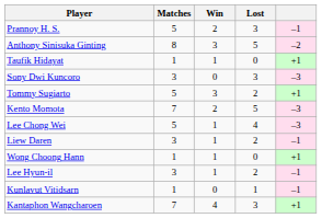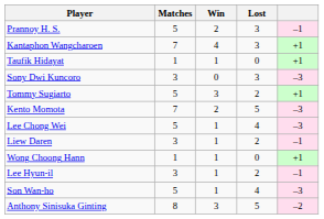 <table class=wikitable style="text-align:center; font-size:small">
 <tr>
 <th width="200">Player</th>
 <th width="50">Matches</th>
 <th width="50">Win</th>
 <th width="50">Lost</th>
 <th width="50"></th>
 </tr>
 <tr>
 <td align="left"> <a href='#'>Prannoy H. S.</a></td>
 <td>5</td>
 <td>2</td>
 <td>3</td>
 <td bgcolor="#ffddee">–1</td>
 </tr>
 <tr>
-<td align="left"> <a href='#'>Anthony Sinisuka Ginting</a></td>
-<td>8</td>
+<td align="left"> <a href='#'>Kantaphon Wangcharoen</a></td>
+<td>7</td>
+<td>4</td>
 <td>3</td>
-<td>5</td>
-<td bgcolor="#ffddee">–2</td>
+<td bgcolor="#ccffcc">+1</td>
 </tr>
 <tr>
 <td align="left"> <a href='#'>Taufik Hidayat</a></td>
 <td>1</td>
 <td>1</td>
 <td>0</td>
 <td bgcolor="#ccffcc">+1</td>
 </tr>
 <tr>
 <td align="left"> <a href='#'>Sony Dwi Kuncoro</a></td>
 <td>3</td>
 <td>0</td>
 <td>3</td>
 <td bgcolor="#ffddee">–3</td>
 </tr>
 <tr>
 <td align="left"> <a href='#'>Tommy Sugiarto</a></td>
 <td>5</td>
 <td>3</td>
 <td>2</td>
 <td bgcolor="#ccffcc">+1</td>
 </tr>
 <tr>
 <td align="left"> <a href='#'>Kento Momota</a></td>
 <td>7</td>
 <td>2</td>
 <td>5</td>
 <td bgcolor="#ffddee">–3</td>
 </tr>
 <tr>
 <td align="left"> <a href='#'>Lee Chong Wei</a></td>
 <td>5</td>
 <td>1</td>
 <td>4</td>
 <td bgcolor="#ffddee">–3</td>
 </tr>
 <tr>
 <td align="left"> <a href='#'>Liew Daren</a></td>
 <td>3</td>
 <td>1</td>
 <td>2</td>
 <td bgcolor="#ffddee">–1</td>
 </tr>
 <tr>
 <td align="left"> <a href='#'>Wong Choong Hann</a></td>
 <td>1</td>
 <td>1</td>
 <td>0</td>
 <td bgcolor="#ccffcc">+1</td>
 </tr>
 <tr>
 <td align="left"> <a href='#'>Lee Hyun-il</a></td>
 <td>3</td>
 <td>1</td>
 <td>2</td>
 <td bgcolor="#ffddee">–1</td>
 </tr>
 <tr>
-<td align="left"> <a href='#'>Kunlavut Vitidsarn</a></td>
+<td align="left"> <a href='#'>Son Wan-ho</a></td>
+<td>5</td>
 <td>1</td>
-<td>0</td>
-<td>1</td>
-<td bgcolor="#ffddee">–1</td>
+<td>4</td>
+<td bgcolor="#ffddee">–3</td>
 </tr>
 <tr>
-<td align="left"> <a href='#'>Kantaphon Wangcharoen</a></td>
-<td>7</td>
-<td>4</td>
+<td align="left"> <a href='#'>Anthony Sinisuka Ginting</a></td>
+<td>8</td>
 <td>3</td>
-<td bgcolor="#ccffcc">+1</td>
+<td>5</td>
+<td bgcolor="#ffddee">–2</td>
 </tr>
 </table>
